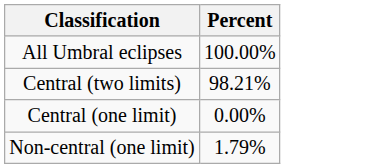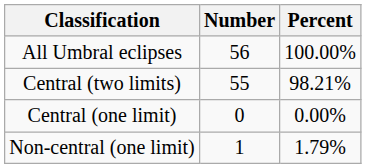 <table class="wikitable sortable">
 <tr align=center>
 <th>Classification</th>
+<th>Number</th>
 <th>Percent</th>
 </tr>
 <tr align=center>
 <td>All Umbral eclipses</td>
+<td>56</td>
 <td>100.00%</td>
 </tr>
 <tr align=center>
 <td>Central (two limits)</td>
+<td>55</td>
 <td>98.21%</td>
 </tr>
 <tr align=center>
 <td>Central (one limit)</td>
+<td>0</td>
 <td>0.00%</td>
 </tr>
 <tr align=center>
 <td>Non-central (one limit)</td>
+<td>1</td>
 <td>1.79%</td>
 </tr>
 </table>
